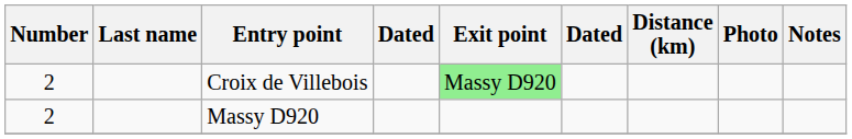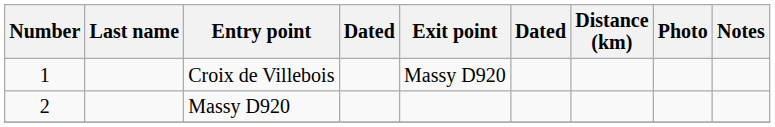 <table class="wikitable centre sortable">
 <tr>
 <th scope = col>Number</th>
 <th scope = col>Last name</th>
 <th scope = col>Entry point</th>
 <th scope = col>Dated</th>
 <th scope = col>Exit point</th>
 <th scope = col>Dated</th>
 <th scope = col>Distance <br> (km)</th>
 <th scope = col>Photo</th>
 <th scope = col>Notes</th>
 </tr>
 <tr>
-<td style="text-align:center;" ! scope=row>2</td>
+<td style="text-align:center;" ! scope=row>1</td>
 <td></td>
 <td>Croix de Villebois</td>
 <td></td>
-<td style="background: lightgreen;">Massy D920</td>
+<td>Massy D920</td>
 <td></td>
 <td></td>
 <td></td>
 <td></td>
 </tr>
 <tr>
 <td style="text-align:center;" ! scope=row>2</td>
 <td></td>
 <td>Massy D920</td>
 <td></td>
 <td></td>
 <td></td>
 <td></td>
 <td></td>
 <td></td>
 </tr>
 <tr>
 </tr>
 </table>
